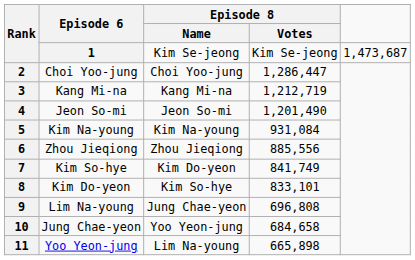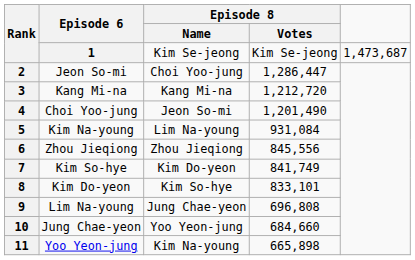 <table class="wikitable sortable collapsible" style="text-align:center">
 <tr>
 <th scope="col" rowspan="3">Rank</th>
 <th scope="col" rowspan="2">Episode 6<br></th>
 <th scope="col" colspan="2">Episode 8 </th>
 </tr>
 <tr>
 <th scope="col">Name</th>
 <th scope="col">Votes</th>
 </tr>
 <tr>
 <th scope="row">1</th>
 <td>Kim Se-jeong</td>
 <td>Kim Se-jeong</td>
 <td>1,473,687</td>
 </tr>
 <tr>
 <th scope="row">2</th>
-<td>Choi Yoo-jung</td>
+<td>Jeon So-mi</td>
 <td>Choi Yoo-jung</td>
 <td>1,286,447</td>
 </tr>
 <tr>
 <th scope="row">3</th>
 <td>Kang Mi-na</td>
 <td>Kang Mi-na</td>
-<td>1,212,719</td>
+<td>1,212,720</td>
 </tr>
 <tr>
 <th scope="row">4</th>
-<td>Jeon So-mi</td>
+<td>Choi Yoo-jung</td>
 <td>Jeon So-mi</td>
 <td>1,201,490</td>
 </tr>
 <tr>
 <th scope="row">5</th>
 <td>Kim Na-young</td>
-<td>Kim Na-young</td>
+<td>Lim Na-young</td>
 <td>931,084</td>
 </tr>
 <tr>
 <th scope="row">6</th>
 <td>Zhou Jieqiong</td>
 <td>Zhou Jieqiong</td>
-<td>885,556</td>
+<td>845,556</td>
 </tr>
 <tr>
 <th scope="row">7</th>
 <td>Kim So-hye</td>
 <td>Kim Do-yeon</td>
 <td>841,749</td>
 </tr>
 <tr>
 <th scope="row">8</th>
 <td>Kim Do-yeon</td>
 <td>Kim So-hye</td>
 <td>833,101</td>
 </tr>
 <tr>
 <th scope="row">9</th>
 <td>Lim Na-young</td>
 <td>Jung Chae-yeon</td>
 <td>696,808</td>
 </tr>
 <tr>
 <th scope="row">10</th>
 <td>Jung Chae-yeon</td>
 <td>Yoo Yeon-jung</td>
-<td>684,658</td>
+<td>684,660</td>
 </tr>
 <tr>
 <th scope="row">11</th>
 <td><a href='#'>Yoo Yeon-jung</a></td>
-<td>Lim Na-young</td>
+<td>Kim Na-young</td>
 <td>665,898</td>
 </tr>
 </table>
